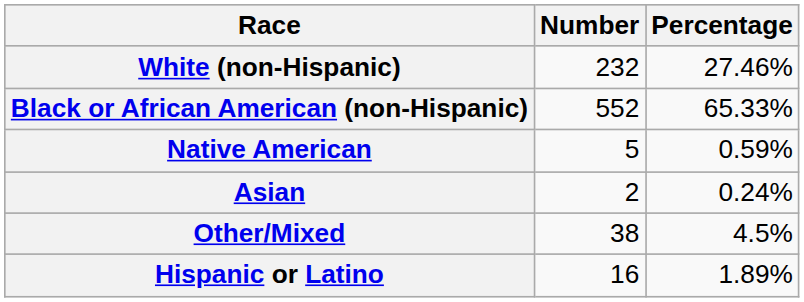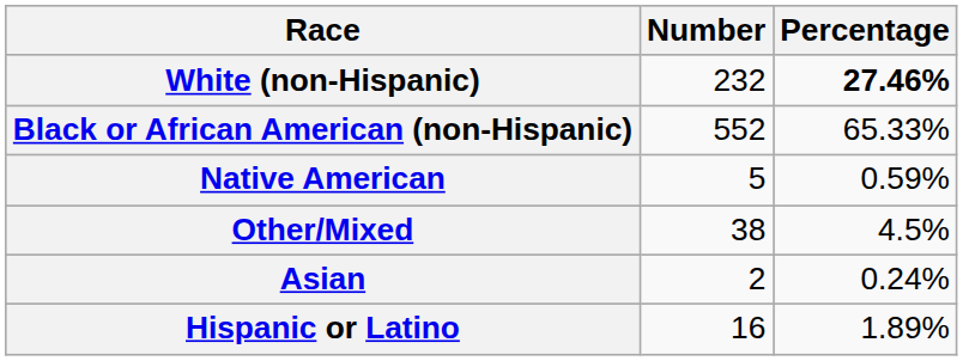 <table class="wikitable" style="text-align:right">
 <tr>
 <th scope="col">Race</th>
 <th scope="col">Number</th>
 <th scope="col">Percentage</th>
 </tr>
 <tr>
 <th scope="row"><a href='#'>White</a> (non-Hispanic)</th>
 <td>232</td>
-<td>27.46%</td>
+<td><strong>27.46%</strong></td>
 </tr>
 <tr>
 <th scope="row"><a href='#'>Black or African American</a> (non-Hispanic)</th>
 <td>552</td>
 <td>65.33%</td>
 </tr>
 <tr>
 <th scope="row"><a href='#'>Native American</a></th>
 <td>5</td>
 <td>0.59%</td>
 </tr>
 <tr>
+<th scope="row"><a href='#'>Other/Mixed</a></th>
+<td>38</td>
+<td>4.5%</td>
+</tr>
+<tr>
 <th scope="row"><a href='#'>Asian</a></th>
 <td>2</td>
 <td>0.24%</td>
-</tr>
-<tr>
-<th scope="row"><a href='#'>Other/Mixed</a></th>
-<td>38</td>
-<td>4.5%</td>
 </tr>
 <tr>
 <th scope="row"><a href='#'>Hispanic</a> or <a href='#'>Latino</a></th>
 <td>16</td>
 <td>1.89%</td>
 </tr>
 </table>
